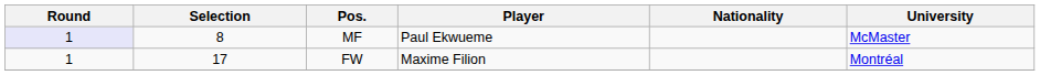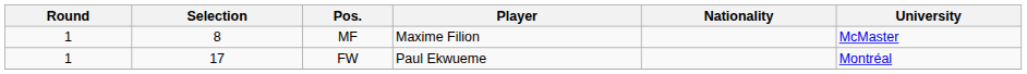 <table class="wikitable sortable" style="width:90%; text-align:center; font-size:95%; text-align:left;">
 <tr>
 <th>Round</th>
 <th>Selection</th>
 <th>Pos.</th>
 <th>Player</th>
 <th>Nationality</th>
 <th>University</th>
 </tr>
 <tr>
-<td align=center style="background: lavender;">1</td>
+<td align=center>1</td>
 <td align=center>8</td>
 <td align=center>MF</td>
-<td>Paul Ekwueme</td>
+<td>Maxime Filion</td>
 <td></td>
 <td><a href='#'>McMaster</a></td>
 </tr>
 <tr>
 <td align=center>1</td>
 <td align=center>17</td>
 <td align=center>FW</td>
-<td>Maxime Filion</td>
+<td>Paul Ekwueme</td>
 <td></td>
 <td><a href='#'>Montréal</a></td>
 </tr>
 <tr>
 </tr>
 </table>
